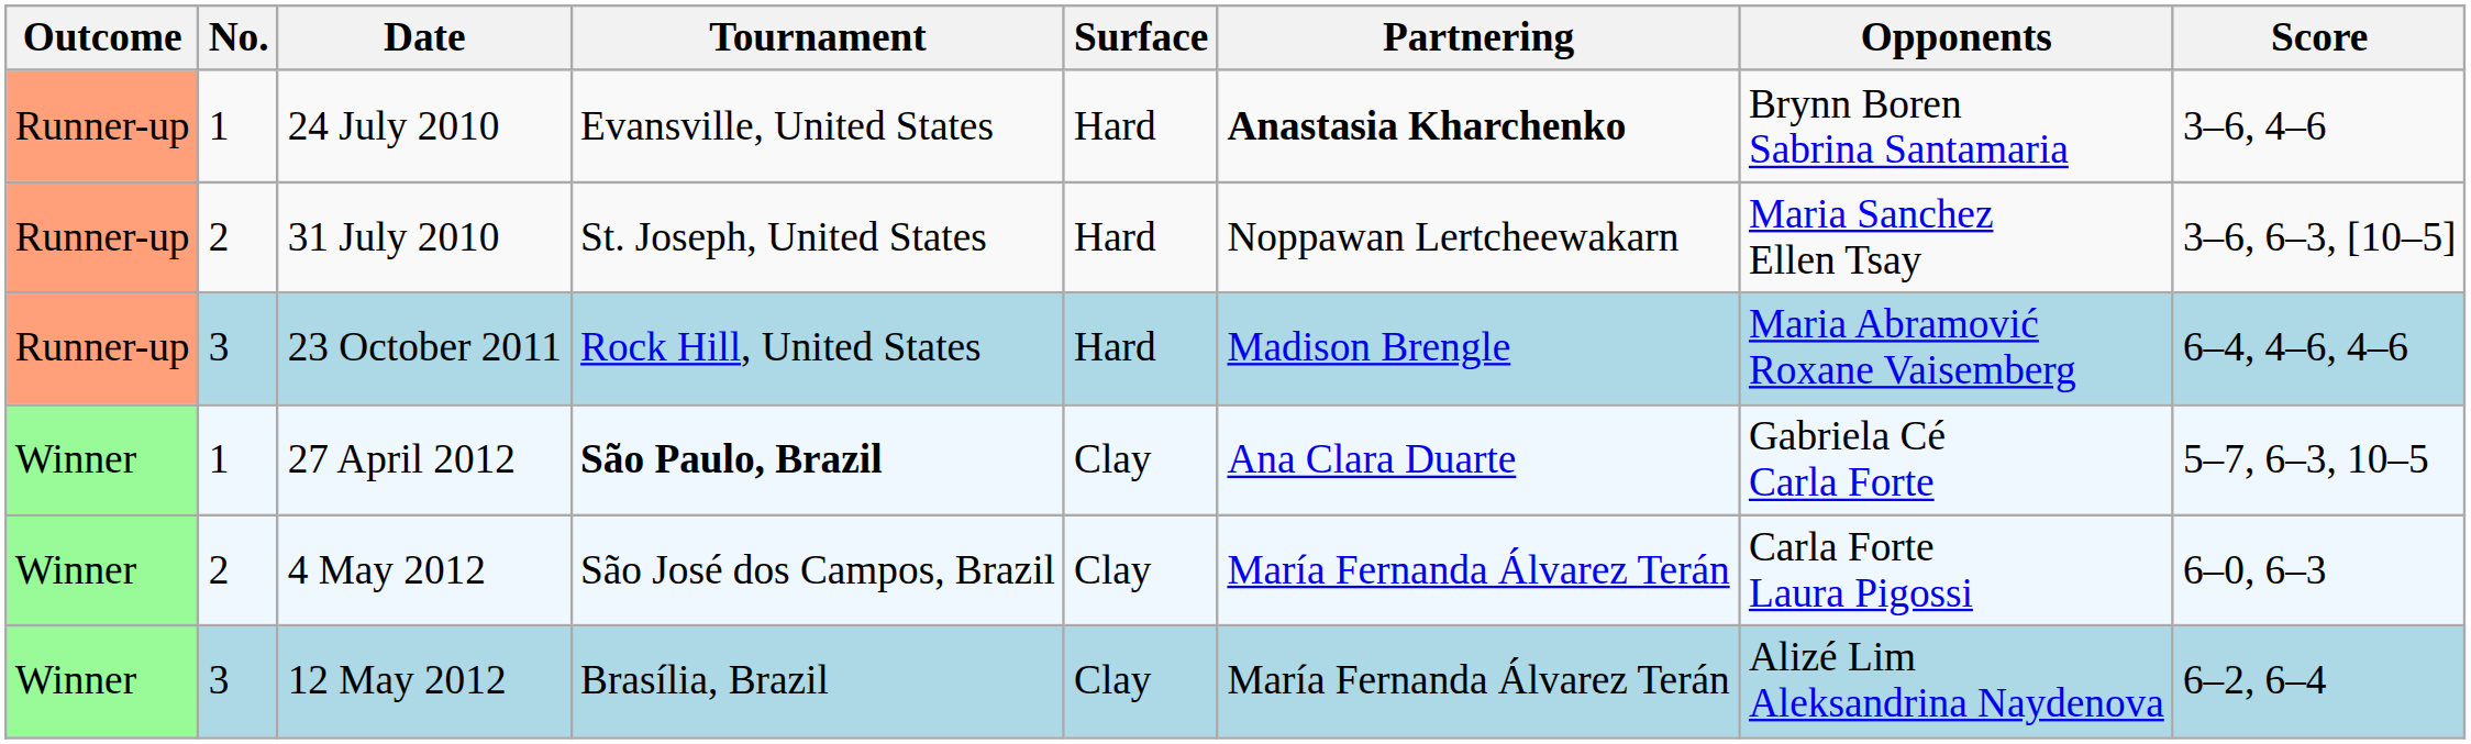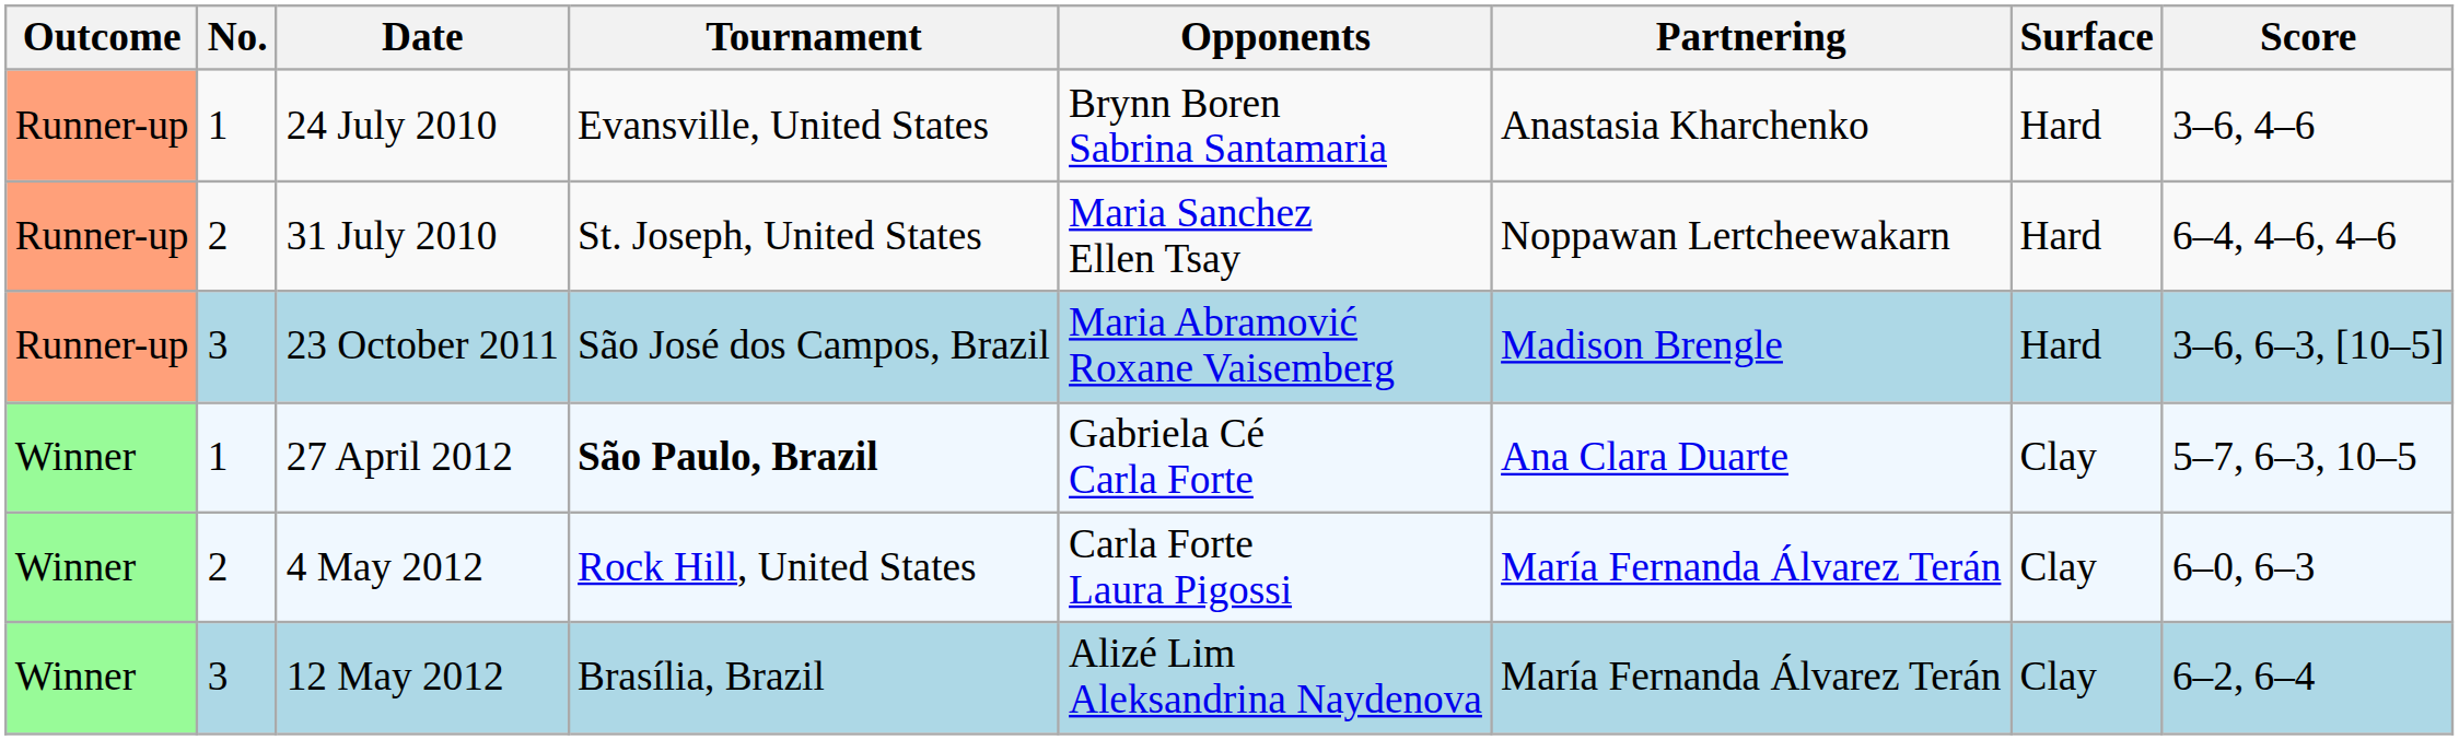 <table class="sortable wikitable">
 <tr>
 <th>Outcome</th>
 <th>No.</th>
 <th>Date</th>
 <th>Tournament</th>
+<th>Opponents</th>
+<th>Partnering</th>
 <th>Surface</th>
-<th>Partnering</th>
-<th>Opponents</th>
 <th class="unsortable">Score</th>
 </tr>
 <tr>
 <td bgcolor=FFA07A>Runner-up</td>
 <td>1</td>
 <td>24 July 2010</td>
 <td>Evansville, United States</td>
+<td> Brynn Boren <br>  <a href='#'>Sabrina Santamaria</a></td>
+<td> Anastasia Kharchenko</td>
 <td>Hard</td>
-<td><strong> Anastasia Kharchenko</strong></td>
-<td> Brynn Boren <br>  <a href='#'>Sabrina Santamaria</a></td>
 <td>3–6, 4–6</td>
 </tr>
 <tr>
 <td style="background:#ffa07a;">Runner-up</td>
 <td>2</td>
 <td>31 July 2010</td>
 <td>St. Joseph, United States</td>
+<td> <a href='#'>Maria Sanchez</a> <br>  Ellen Tsay</td>
+<td> Noppawan Lertcheewakarn</td>
 <td>Hard</td>
-<td> Noppawan Lertcheewakarn</td>
-<td> <a href='#'>Maria Sanchez</a> <br>  Ellen Tsay</td>
-<td>3–6, 6–3, [10–5]</td>
+<td>6–4, 4–6, 4–6</td>
 </tr>
 <tr style="background:lightblue;">
 <td bgcolor="FFA07A">Runner-up</td>
 <td>3</td>
 <td>23 October 2011</td>
-<td><a href='#'>Rock Hill</a>, United States</td>
+<td>São José dos Campos, Brazil</td>
+<td> <a href='#'>Maria Abramović</a> <br>  <a href='#'>Roxane Vaisemberg</a></td>
+<td> <a href='#'>Madison Brengle</a></td>
 <td>Hard</td>
-<td> <a href='#'>Madison Brengle</a></td>
-<td> <a href='#'>Maria Abramović</a> <br>  <a href='#'>Roxane Vaisemberg</a></td>
-<td>6–4, 4–6, 4–6</td>
+<td>3–6, 6–3, [10–5]</td>
 </tr>
 <tr bgcolor="#f0f8ff">
 <td bgcolor="98FB98">Winner</td>
 <td>1</td>
 <td>27 April 2012</td>
 <td><strong>São Paulo, Brazil</strong></td>
+<td> Gabriela Cé <br>  <a href='#'>Carla Forte</a></td>
+<td> <a href='#'>Ana Clara Duarte</a></td>
 <td>Clay</td>
-<td> <a href='#'>Ana Clara Duarte</a></td>
-<td> Gabriela Cé <br>  <a href='#'>Carla Forte</a></td>
 <td>5–7, 6–3, 10–5</td>
 </tr>
 <tr bgcolor="#f0f8ff">
 <td style="background:#98fb98;">Winner</td>
 <td>2</td>
 <td>4 May 2012</td>
-<td>São José dos Campos, Brazil</td>
+<td><a href='#'>Rock Hill</a>, United States</td>
+<td> Carla Forte <br>  <a href='#'>Laura Pigossi</a></td>
+<td> <a href='#'>María Fernanda Álvarez Terán</a></td>
 <td>Clay</td>
-<td> <a href='#'>María Fernanda Álvarez Terán</a></td>
-<td> Carla Forte <br>  <a href='#'>Laura Pigossi</a></td>
 <td>6–0, 6–3</td>
 </tr>
 <tr bgcolor=lightblue>
 <td style="background:#98fb98;">Winner</td>
 <td>3</td>
 <td>12 May 2012</td>
 <td>Brasília, Brazil</td>
+<td> Alizé Lim <br>  <a href='#'>Aleksandrina Naydenova</a></td>
+<td> María Fernanda Álvarez Terán</td>
 <td>Clay</td>
-<td> María Fernanda Álvarez Terán</td>
-<td> Alizé Lim <br>  <a href='#'>Aleksandrina Naydenova</a></td>
 <td>6–2, 6–4</td>
 </tr>
 </table>
